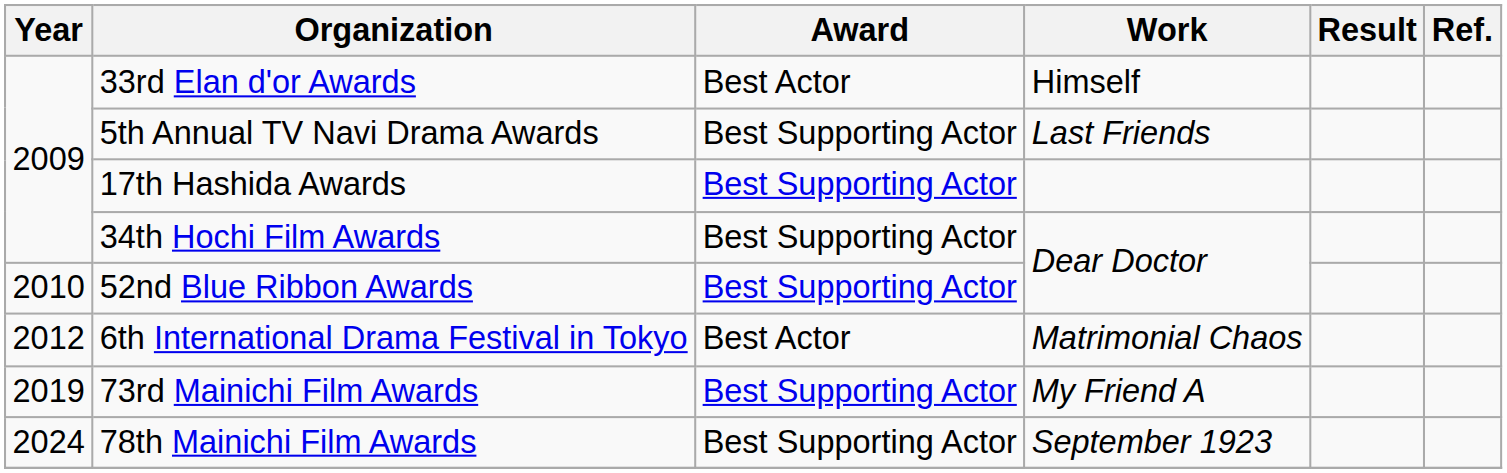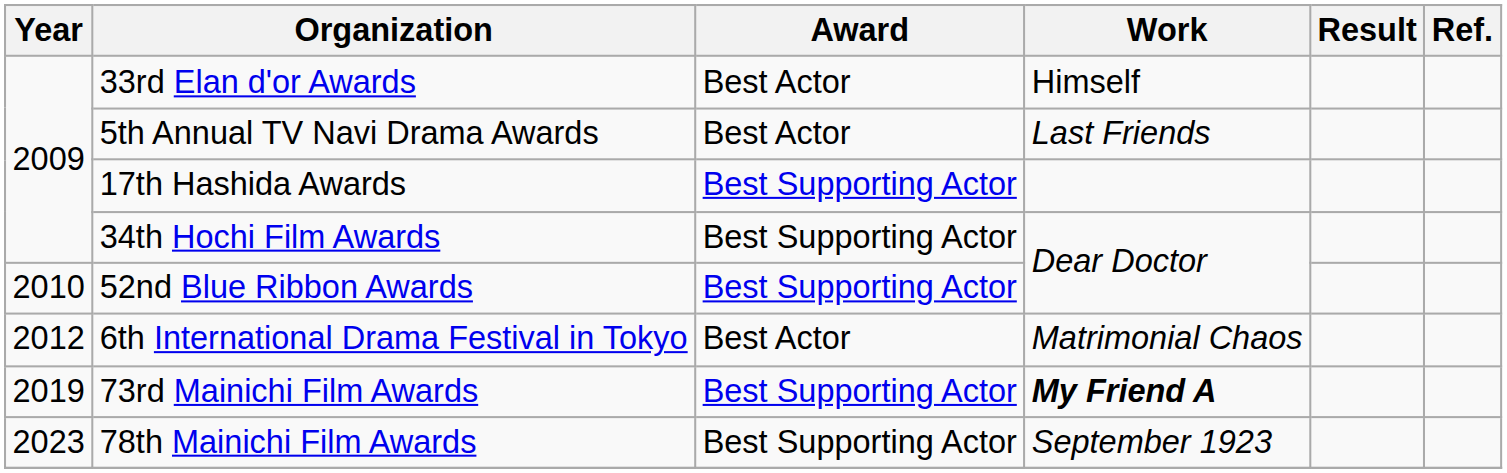 <table class="wikitable">
 <tr>
 <th>Year</th>
 <th>Organization</th>
 <th>Award</th>
 <th>Work</th>
 <th>Result</th>
 <th>Ref.</th>
 </tr>
 <tr>
 <td rowspan="4">2009</td>
 <td>33rd <a href='#'>Elan d'or Awards</a></td>
 <td>Best Actor</td>
 <td>Himself</td>
 <td></td>
 <td></td>
 </tr>
 <tr>
 <td>5th Annual TV Navi Drama Awards</td>
-<td>Best Supporting Actor</td>
+<td>Best Actor</td>
 <td><em>Last Friends</em></td>
 <td></td>
 <td></td>
 </tr>
 <tr>
 <td>17th Hashida Awards</td>
 <td><a href='#'>Best Supporting Actor</a></td>
 <td></td>
 <td></td>
 <td></td>
 </tr>
 <tr>
 <td>34th <a href='#'>Hochi Film Awards</a></td>
 <td>Best Supporting Actor</td>
 <td rowspan="2"><em>Dear Doctor</em></td>
 <td></td>
 <td></td>
 </tr>
 <tr>
 <td>2010</td>
 <td>52nd <a href='#'>Blue Ribbon Awards</a></td>
 <td><a href='#'>Best Supporting Actor</a></td>
 <td></td>
 <td></td>
 </tr>
 <tr>
 <td>2012</td>
 <td>6th <a href='#'>International Drama Festival in Tokyo</a></td>
 <td>Best Actor</td>
 <td><em>Matrimonial Chaos</em></td>
 <td></td>
 <td></td>
 </tr>
 <tr>
 <td>2019</td>
 <td>73rd <a href='#'>Mainichi Film Awards</a></td>
 <td><a href='#'>Best Supporting Actor</a></td>
-<td><em>My Friend A</em></td>
+<td><strong><em>My Friend A</em></strong></td>
 <td></td>
 <td></td>
 </tr>
 <tr>
-<td>2024</td>
+<td>2023</td>
 <td>78th <a href='#'>Mainichi Film Awards</a></td>
 <td>Best Supporting Actor</td>
 <td><em>September 1923</em></td>
 <td></td>
 <td></td>
 </tr>
 <tr>
 </tr>
 </table>
